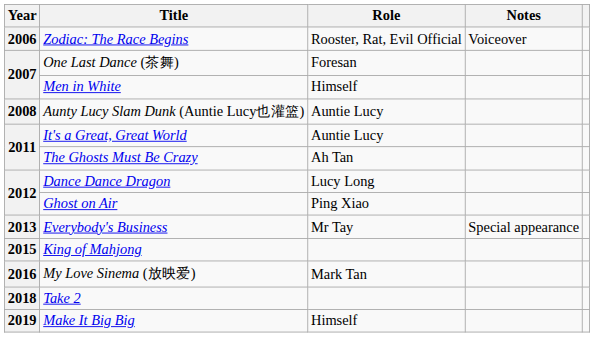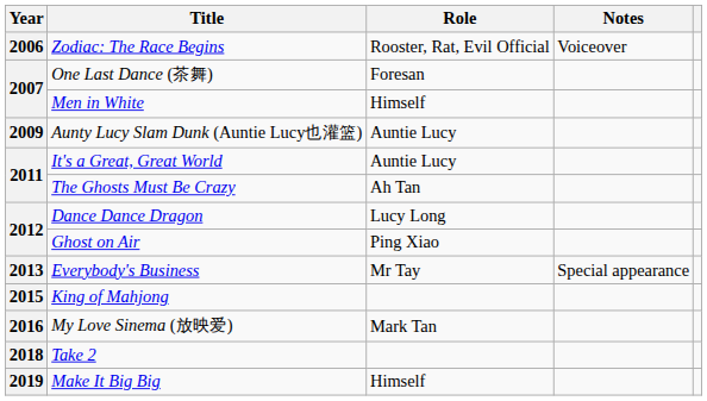 <table class="wikitable sortable plainrowheaders">
 <tr>
 <th scope="col">Year</th>
 <th scope="col">Title</th>
 <th scope="col">Role</th>
 <th scope="col" class="unsortable">Notes</th>
 <th scope="col" class="unsortable"></th>
 </tr>
 <tr>
 <th scope="row">2006</th>
 <td><em><a href='#'>Zodiac: The Race Begins</a></em></td>
 <td>Rooster, Rat, Evil Official</td>
 <td>Voiceover</td>
 <td></td>
 </tr>
 <tr>
 <th scope="row" rowspan="2">2007</th>
 <td><em>One Last Dance</em> (茶舞)</td>
 <td>Foresan</td>
 <td></td>
 <td></td>
 </tr>
 <tr>
 <td><em><a href='#'>Men in White</a></em></td>
 <td>Himself</td>
 <td></td>
 <td></td>
 </tr>
 <tr>
-<th scope="row">2008</th>
+<th scope="row">2009</th>
 <td><em>Aunty Lucy Slam Dunk</em> (Auntie Lucy也灌篮)</td>
 <td>Auntie Lucy</td>
 <td></td>
 <td></td>
 </tr>
 <tr>
 <th scope="row" rowspan="2">2011</th>
 <td><em><a href='#'>It's a Great, Great World</a></em></td>
 <td>Auntie Lucy</td>
 <td></td>
 <td></td>
 </tr>
 <tr>
 <td><em><a href='#'>The Ghosts Must Be Crazy</a></em></td>
 <td>Ah Tan</td>
 <td></td>
 <td></td>
 </tr>
 <tr>
 <th scope="row" rowspan="2">2012</th>
 <td><em><a href='#'>Dance Dance Dragon</a></em></td>
 <td>Lucy Long</td>
 <td></td>
 <td></td>
 </tr>
 <tr>
 <td><em><a href='#'>Ghost on Air</a></em></td>
 <td>Ping Xiao</td>
 <td></td>
 <td></td>
 </tr>
 <tr>
 <th scope="row">2013</th>
 <td><em><a href='#'>Everybody's Business</a></em></td>
 <td>Mr Tay</td>
 <td>Special appearance</td>
 <td></td>
 </tr>
 <tr>
 <th scope="row">2015</th>
 <td><em><a href='#'>King of Mahjong</a></em></td>
 <td></td>
 <td></td>
 <td></td>
 </tr>
 <tr>
 <th scope="row">2016</th>
 <td><em>My Love Sinema</em> (放映爱)</td>
 <td>Mark Tan</td>
 <td></td>
 <td></td>
 </tr>
 <tr>
 <th scope="row">2018</th>
 <td><em><a href='#'>Take 2</a></em></td>
 <td></td>
 <td></td>
 <td></td>
 </tr>
 <tr>
 <th scope="row">2019</th>
 <td><em><a href='#'>Make It Big Big</a></em></td>
 <td>Himself</td>
 <td></td>
 <td></td>
 </tr>
 </table>
